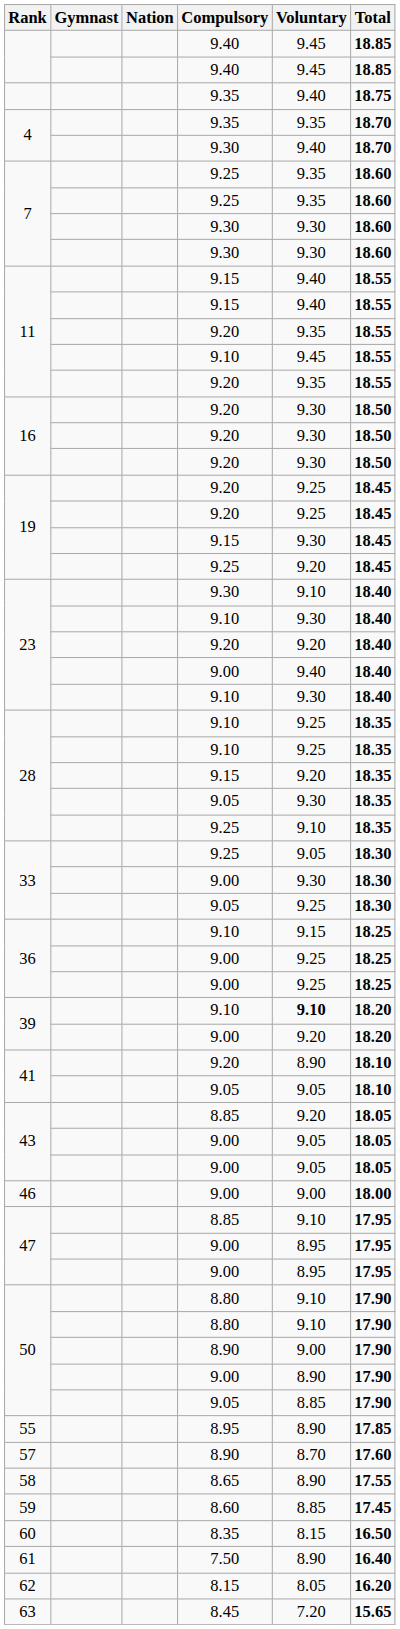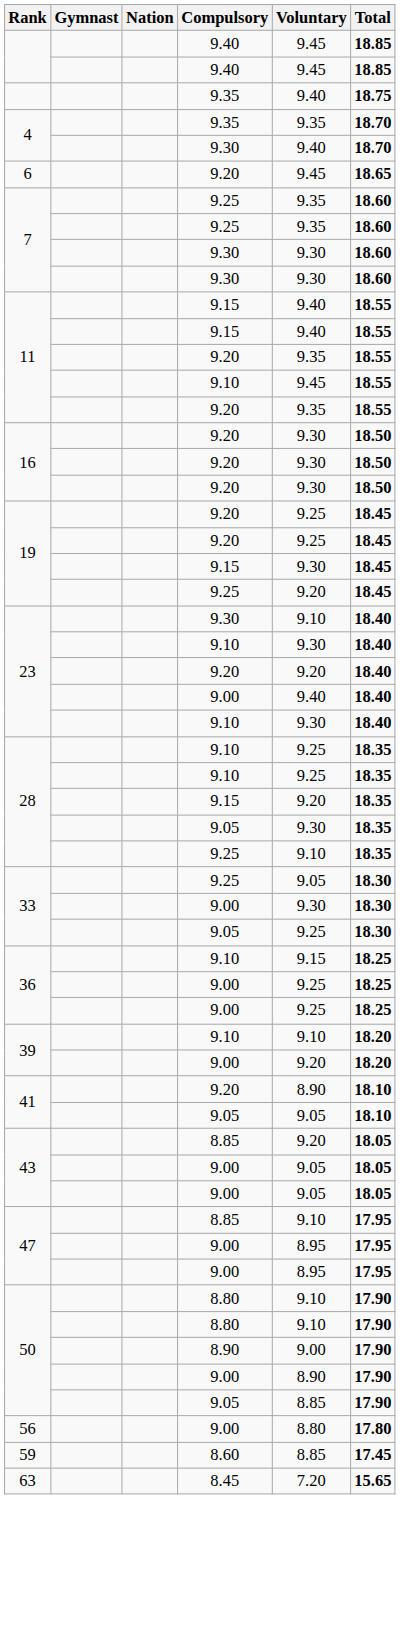 <table class="wikitable sortable" style="text-align:center">
 <tr>
 <th>Rank</th>
 <th>Gymnast</th>
 <th>Nation</th>
 <th>Compulsory</th>
 <th>Voluntary</th>
 <th>Total</th>
 </tr>
 <tr>
 <td rowspan=2></td>
 <td align=left></td>
 <td align=left></td>
 <td>9.40</td>
 <td>9.45</td>
 <td><strong>18.85</strong></td>
 </tr>
 <tr>
 <td align=left></td>
 <td align=left></td>
 <td>9.40</td>
 <td>9.45</td>
 <td><strong>18.85</strong></td>
 </tr>
 <tr>
 <td></td>
 <td align=left></td>
 <td align=left></td>
 <td>9.35</td>
 <td>9.40</td>
 <td><strong>18.75</strong></td>
 </tr>
 <tr>
 <td rowspan=2>4</td>
 <td align=left></td>
 <td align=left></td>
 <td>9.35</td>
 <td>9.35</td>
 <td><strong>18.70</strong></td>
 </tr>
 <tr>
 <td align=left></td>
 <td align=left></td>
 <td>9.30</td>
 <td>9.40</td>
 <td><strong>18.70</strong></td>
+</tr>
+<tr>
+<td>6</td>
+<td align=left></td>
+<td align=left></td>
+<td>9.20</td>
+<td>9.45</td>
+<td><strong>18.65</strong></td>
 </tr>
 <tr>
 <td rowspan=4>7</td>
 <td align=left></td>
 <td align=left></td>
 <td>9.25</td>
 <td>9.35</td>
 <td><strong>18.60</strong></td>
 </tr>
 <tr>
 <td align=left></td>
 <td align=left></td>
 <td>9.25</td>
 <td>9.35</td>
 <td><strong>18.60</strong></td>
 </tr>
 <tr>
 <td align=left></td>
 <td align=left></td>
 <td>9.30</td>
 <td>9.30</td>
 <td><strong>18.60</strong></td>
 </tr>
 <tr>
 <td align=left></td>
 <td align=left></td>
 <td>9.30</td>
 <td>9.30</td>
 <td><strong>18.60</strong></td>
 </tr>
 <tr>
 <td rowspan=5>11</td>
 <td align=left></td>
 <td align=left></td>
 <td>9.15</td>
 <td>9.40</td>
 <td><strong>18.55</strong></td>
 </tr>
 <tr>
 <td align=left></td>
 <td align=left></td>
 <td>9.15</td>
 <td>9.40</td>
 <td><strong>18.55</strong></td>
 </tr>
 <tr>
 <td align=left></td>
 <td align=left></td>
 <td>9.20</td>
 <td>9.35</td>
 <td><strong>18.55</strong></td>
 </tr>
 <tr>
 <td align=left></td>
 <td align=left></td>
 <td>9.10</td>
 <td>9.45</td>
 <td><strong>18.55</strong></td>
 </tr>
 <tr>
 <td align=left></td>
 <td align=left></td>
 <td>9.20</td>
 <td>9.35</td>
 <td><strong>18.55</strong></td>
 </tr>
 <tr>
 <td rowspan=3>16</td>
 <td align=left></td>
 <td align=left></td>
 <td>9.20</td>
 <td>9.30</td>
 <td><strong>18.50</strong></td>
 </tr>
 <tr>
 <td align=left></td>
 <td align=left></td>
 <td>9.20</td>
 <td>9.30</td>
 <td><strong>18.50</strong></td>
 </tr>
 <tr>
 <td align=left></td>
 <td align=left></td>
 <td>9.20</td>
 <td>9.30</td>
 <td><strong>18.50</strong></td>
 </tr>
 <tr>
 <td rowspan=4>19</td>
 <td align=left></td>
 <td align=left></td>
 <td>9.20</td>
 <td>9.25</td>
 <td><strong>18.45</strong></td>
 </tr>
 <tr>
 <td align=left></td>
 <td align=left></td>
 <td>9.20</td>
 <td>9.25</td>
 <td><strong>18.45</strong></td>
 </tr>
 <tr>
 <td align=left></td>
 <td align=left></td>
 <td>9.15</td>
 <td>9.30</td>
 <td><strong>18.45</strong></td>
 </tr>
 <tr>
 <td align=left></td>
 <td align=left></td>
 <td>9.25</td>
 <td>9.20</td>
 <td><strong>18.45</strong></td>
 </tr>
 <tr>
 <td rowspan=5>23</td>
 <td align=left></td>
 <td align=left></td>
 <td>9.30</td>
 <td>9.10</td>
 <td><strong>18.40</strong></td>
 </tr>
 <tr>
 <td align=left></td>
 <td align=left></td>
 <td>9.10</td>
 <td>9.30</td>
 <td><strong>18.40</strong></td>
 </tr>
 <tr>
 <td align=left></td>
 <td align=left></td>
 <td>9.20</td>
 <td>9.20</td>
 <td><strong>18.40</strong></td>
 </tr>
 <tr>
 <td align=left></td>
 <td align=left></td>
 <td>9.00</td>
 <td>9.40</td>
 <td><strong>18.40</strong></td>
 </tr>
 <tr>
 <td align=left></td>
 <td align=left></td>
 <td>9.10</td>
 <td>9.30</td>
 <td><strong>18.40</strong></td>
 </tr>
 <tr>
 <td rowspan=5>28</td>
 <td align=left></td>
 <td align=left></td>
 <td>9.10</td>
 <td>9.25</td>
 <td><strong>18.35</strong></td>
 </tr>
 <tr>
 <td align=left></td>
 <td align=left></td>
 <td>9.10</td>
 <td>9.25</td>
 <td><strong>18.35</strong></td>
 </tr>
 <tr>
 <td align=left></td>
 <td align=left></td>
 <td>9.15</td>
 <td>9.20</td>
 <td><strong>18.35</strong></td>
 </tr>
 <tr>
 <td align=left></td>
 <td align=left></td>
 <td>9.05</td>
 <td>9.30</td>
 <td><strong>18.35</strong></td>
 </tr>
 <tr>
 <td align=left></td>
 <td align=left></td>
 <td>9.25</td>
 <td>9.10</td>
 <td><strong>18.35</strong></td>
 </tr>
 <tr>
 <td rowspan=3>33</td>
 <td align=left></td>
 <td align=left></td>
 <td>9.25</td>
 <td>9.05</td>
 <td><strong>18.30</strong></td>
 </tr>
 <tr>
 <td align=left></td>
 <td align=left></td>
 <td>9.00</td>
 <td>9.30</td>
 <td><strong>18.30</strong></td>
 </tr>
 <tr>
 <td align=left></td>
 <td align=left></td>
 <td>9.05</td>
 <td>9.25</td>
 <td><strong>18.30</strong></td>
 </tr>
 <tr>
 <td rowspan=3>36</td>
 <td align=left></td>
 <td align=left></td>
 <td>9.10</td>
 <td>9.15</td>
 <td><strong>18.25</strong></td>
 </tr>
 <tr>
 <td align=left></td>
 <td align=left></td>
 <td>9.00</td>
 <td>9.25</td>
 <td><strong>18.25</strong></td>
 </tr>
 <tr>
 <td align=left></td>
 <td align=left></td>
 <td>9.00</td>
 <td>9.25</td>
 <td><strong>18.25</strong></td>
 </tr>
 <tr>
 <td rowspan=2>39</td>
 <td align=left></td>
 <td align=left></td>
 <td>9.10</td>
-<td><strong>9.10</strong></td>
+<td>9.10</td>
 <td><strong>18.20</strong></td>
 </tr>
 <tr>
 <td align=left></td>
 <td align=left></td>
 <td>9.00</td>
 <td>9.20</td>
 <td><strong>18.20</strong></td>
 </tr>
 <tr>
 <td rowspan=2>41</td>
 <td align=left></td>
 <td align=left></td>
 <td>9.20</td>
 <td>8.90</td>
 <td><strong>18.10</strong></td>
 </tr>
 <tr>
 <td align=left></td>
 <td align=left></td>
 <td>9.05</td>
 <td>9.05</td>
 <td><strong>18.10</strong></td>
 </tr>
 <tr>
 <td rowspan=3>43</td>
 <td align=left></td>
 <td align=left></td>
 <td>8.85</td>
 <td>9.20</td>
 <td><strong>18.05</strong></td>
 </tr>
 <tr>
 <td align=left></td>
 <td align=left></td>
 <td>9.00</td>
 <td>9.05</td>
 <td><strong>18.05</strong></td>
 </tr>
 <tr>
 <td align=left></td>
 <td align=left></td>
 <td>9.00</td>
 <td>9.05</td>
 <td><strong>18.05</strong></td>
-</tr>
-<tr>
-<td>46</td>
-<td align=left></td>
-<td align=left></td>
-<td>9.00</td>
-<td>9.00</td>
-<td><strong>18.00</strong></td>
 </tr>
 <tr>
 <td rowspan=3>47</td>
 <td align=left></td>
 <td align=left></td>
 <td>8.85</td>
 <td>9.10</td>
 <td><strong>17.95</strong></td>
 </tr>
 <tr>
 <td align=left></td>
 <td align=left></td>
 <td>9.00</td>
 <td>8.95</td>
 <td><strong>17.95</strong></td>
 </tr>
 <tr>
 <td align=left></td>
 <td align=left></td>
 <td>9.00</td>
 <td>8.95</td>
 <td><strong>17.95</strong></td>
 </tr>
 <tr>
 <td rowspan=5>50</td>
 <td align=left></td>
 <td align=left></td>
 <td>8.80</td>
 <td>9.10</td>
 <td><strong>17.90</strong></td>
 </tr>
 <tr>
 <td align=left></td>
 <td align=left></td>
 <td>8.80</td>
 <td>9.10</td>
 <td><strong>17.90</strong></td>
 </tr>
 <tr>
 <td align=left></td>
 <td align=left></td>
 <td>8.90</td>
 <td>9.00</td>
 <td><strong>17.90</strong></td>
 </tr>
 <tr>
 <td align=left></td>
 <td align=left></td>
 <td>9.00</td>
 <td>8.90</td>
 <td><strong>17.90</strong></td>
 </tr>
 <tr>
 <td align=left></td>
 <td align=left></td>
 <td>9.05</td>
 <td>8.85</td>
 <td><strong>17.90</strong></td>
 </tr>
 <tr>
-<td>55</td>
+<td>56</td>
 <td align=left></td>
 <td align=left></td>
-<td>8.95</td>
-<td>8.90</td>
-<td><strong>17.85</strong></td>
-</tr>
-<tr>
-<td>57</td>
-<td align=left></td>
-<td align=left></td>
-<td>8.90</td>
-<td>8.70</td>
-<td><strong>17.60</strong></td>
-</tr>
-<tr>
-<td>58</td>
-<td align=left></td>
-<td align=left></td>
-<td>8.65</td>
-<td>8.90</td>
-<td><strong>17.55</strong></td>
+<td>9.00</td>
+<td>8.80</td>
+<td><strong>17.80</strong></td>
 </tr>
 <tr>
 <td>59</td>
 <td align=left></td>
 <td align=left></td>
 <td>8.60</td>
 <td>8.85</td>
 <td><strong>17.45</strong></td>
 </tr>
 <tr>
-<td>60</td>
-<td align=left></td>
-<td align=left></td>
-<td>8.35</td>
-<td>8.15</td>
-<td><strong>16.50</strong></td>
-</tr>
-<tr>
-<td>61</td>
-<td align=left></td>
-<td align=left></td>
-<td>7.50</td>
-<td>8.90</td>
-<td><strong>16.40</strong></td>
-</tr>
-<tr>
-<td>62</td>
-<td align=left></td>
-<td align=left></td>
-<td>8.15</td>
-<td>8.05</td>
-<td><strong>16.20</strong></td>
-</tr>
-<tr>
 <td>63</td>
 <td align=left></td>
 <td align=left></td>
 <td>8.45</td>
 <td>7.20</td>
 <td><strong>15.65</strong></td>
 </tr>
 </table>
